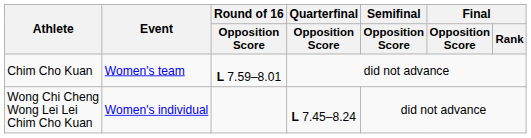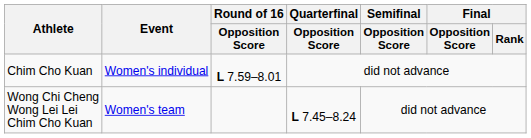 <table class=wikitable style=font-size:90%;text-align:center>
 <tr>
 <th rowspan=2>Athlete</th>
 <th rowspan=2>Event</th>
 <th>Round of 16</th>
 <th>Quarterfinal</th>
 <th>Semifinal</th>
 <th colspan=2>Final</th>
 </tr>
 <tr style=font-size:95%>
 <th>Opposition<br>Score</th>
 <th>Opposition<br>Score</th>
 <th>Opposition<br>Score</th>
 <th>Opposition<br>Score</th>
 <th>Rank</th>
 </tr>
 <tr>
 <td align=left>Chim Cho Kuan</td>
-<td align=left><a href='#'>Women's team</a></td>
+<td align=left><a href='#'>Women's individual</a></td>
 <td><br><strong>L</strong> 7.59–8.01</td>
 <td colspan=4>did not advance</td>
 </tr>
 <tr>
 <td align=left>Wong Chi Cheng<br>Wong Lei Lei<br>Chim Cho Kuan</td>
-<td align=left><a href='#'>Women's individual</a></td>
+<td align=left><a href='#'>Women's team</a></td>
 <td></td>
 <td><br><strong>L</strong> 7.45–8.24</td>
 <td colspan=3>did not advance</td>
 </tr>
 </table>
